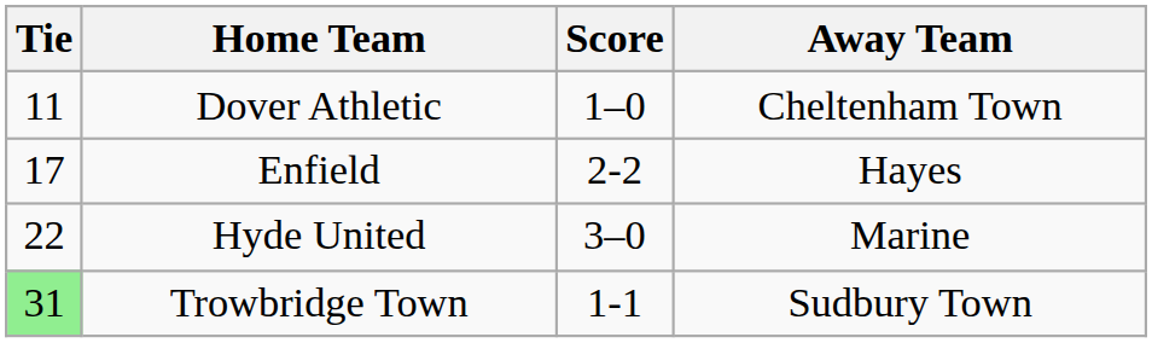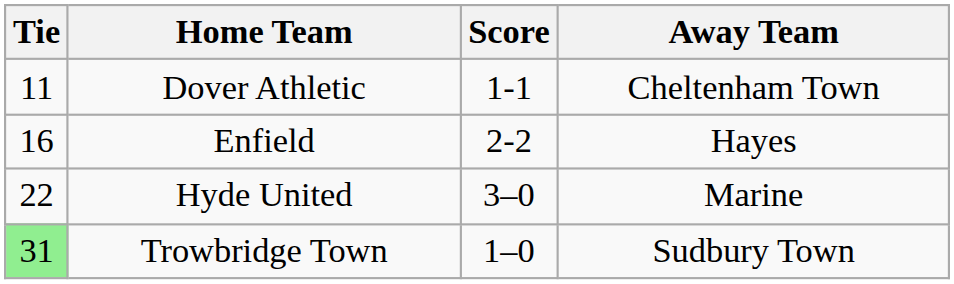 <table class="wikitable" style="text-align:center;">
 <tr>
 <th width=20>Tie</th>
 <th width=175>Home Team</th>
 <th width=20>Score</th>
 <th width=175>Away Team</th>
 </tr>
 <tr>
 <td>11</td>
 <td>Dover Athletic</td>
-<td>1–0</td>
+<td>1-1</td>
 <td>Cheltenham Town</td>
 </tr>
 <tr>
-<td>17</td>
+<td>16</td>
 <td>Enfield</td>
 <td>2-2</td>
 <td>Hayes</td>
 </tr>
 <tr>
 <td>22</td>
 <td>Hyde United</td>
 <td>3–0</td>
 <td>Marine</td>
 </tr>
 <tr>
 <td style="background: lightgreen;">31</td>
 <td>Trowbridge Town</td>
-<td>1-1</td>
+<td>1–0</td>
 <td>Sudbury Town</td>
 </tr>
 </table>
